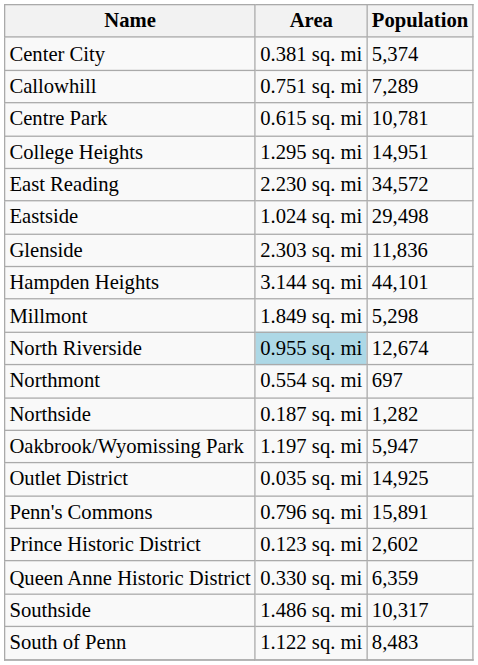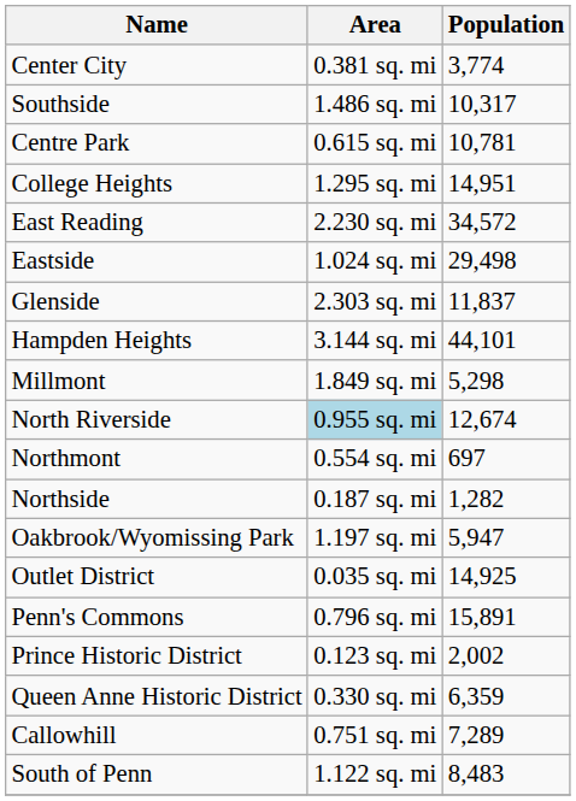 <table class="wikitable sortable">
 <tr>
 <th>Name</th>
 <th>Area</th>
 <th>Population</th>
 </tr>
 <tr>
 <td>Center City</td>
 <td>0.381 sq. mi</td>
-<td>5,374</td>
+<td>3,774</td>
 </tr>
 <tr>
-<td>Callowhill</td>
-<td>0.751 sq. mi</td>
-<td>7,289</td>
+<td>Southside</td>
+<td>1.486 sq. mi</td>
+<td>10,317</td>
 </tr>
 <tr>
 <td>Centre Park</td>
 <td>0.615 sq. mi</td>
 <td>10,781</td>
 </tr>
 <tr>
 <td>College Heights</td>
 <td>1.295 sq. mi</td>
 <td>14,951</td>
 </tr>
 <tr>
 <td>East Reading</td>
 <td>2.230 sq. mi</td>
 <td>34,572</td>
 </tr>
 <tr>
 <td>Eastside</td>
 <td>1.024 sq. mi</td>
 <td>29,498</td>
 </tr>
 <tr>
 <td>Glenside</td>
 <td>2.303 sq. mi</td>
-<td>11,836</td>
+<td>11,837</td>
 </tr>
 <tr>
 <td>Hampden Heights</td>
 <td>3.144 sq. mi</td>
 <td>44,101</td>
 </tr>
 <tr>
 <td>Millmont</td>
 <td>1.849 sq. mi</td>
 <td>5,298</td>
 </tr>
 <tr>
 <td>North Riverside</td>
 <td style="background: lightblue;">0.955 sq. mi</td>
 <td>12,674</td>
 </tr>
 <tr>
 <td>Northmont</td>
 <td>0.554 sq. mi</td>
 <td>697</td>
 </tr>
 <tr>
 <td>Northside</td>
 <td>0.187 sq. mi</td>
 <td>1,282</td>
 </tr>
 <tr>
 <td>Oakbrook/Wyomissing Park</td>
 <td>1.197 sq. mi</td>
 <td>5,947</td>
 </tr>
 <tr>
 <td>Outlet District</td>
 <td>0.035 sq. mi</td>
 <td>14,925</td>
 </tr>
 <tr>
 <td>Penn's Commons</td>
 <td>0.796 sq. mi</td>
 <td>15,891</td>
 </tr>
 <tr>
 <td>Prince Historic District</td>
 <td>0.123 sq. mi</td>
-<td>2,602</td>
+<td>2,002</td>
 </tr>
 <tr>
 <td>Queen Anne Historic District</td>
 <td>0.330 sq. mi</td>
 <td>6,359</td>
 </tr>
 <tr>
-<td>Southside</td>
-<td>1.486 sq. mi</td>
-<td>10,317</td>
+<td>Callowhill</td>
+<td>0.751 sq. mi</td>
+<td>7,289</td>
 </tr>
 <tr>
 <td>South of Penn</td>
 <td>1.122 sq. mi</td>
 <td>8,483</td>
 </tr>
 <tr>
 </tr>
 </table>
